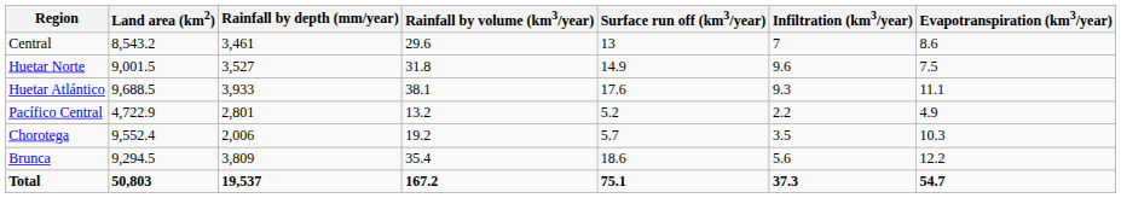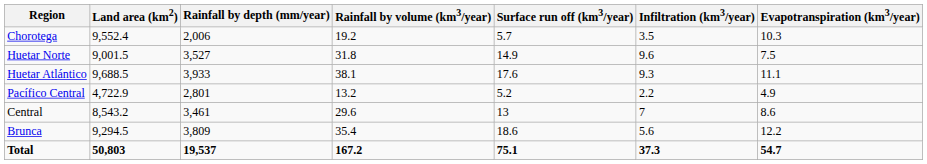 <table class="wikitable">
 <tr>
 <th>Region</th>
 <th>Land area (km<sup>2</sup>)</th>
 <th>Rainfall by depth (mm/year)</th>
 <th>Rainfall by volume (km<sup>3</sup>/year)</th>
 <th>Surface run off (km<sup>3</sup>/year)</th>
 <th>Infiltration (km<sup>3</sup>/year)</th>
 <th>Evapotranspiration (km<sup>3</sup>/year)</th>
 </tr>
 <tr>
-<td>Central</td>
-<td>8,543.2</td>
-<td>3,461</td>
-<td>29.6</td>
-<td>13</td>
-<td>7</td>
-<td>8.6</td>
+<td><a href='#'>Chorotega</a></td>
+<td>9,552.4</td>
+<td>2,006</td>
+<td>19.2</td>
+<td>5.7</td>
+<td>3.5</td>
+<td>10.3</td>
 </tr>
 <tr>
 <td><a href='#'>Huetar Norte</a></td>
 <td>9,001.5</td>
 <td>3,527</td>
 <td>31.8</td>
 <td>14.9</td>
 <td>9.6</td>
 <td>7.5</td>
 </tr>
 <tr>
 <td><a href='#'>Huetar Atlántico</a></td>
 <td>9,688.5</td>
 <td>3,933</td>
 <td>38.1</td>
 <td>17.6</td>
 <td>9.3</td>
 <td>11.1</td>
 </tr>
 <tr>
 <td><a href='#'>Pacífico Central</a></td>
 <td>4,722.9</td>
 <td>2,801</td>
 <td>13.2</td>
 <td>5.2</td>
 <td>2.2</td>
 <td>4.9</td>
 </tr>
 <tr>
-<td><a href='#'>Chorotega</a></td>
-<td>9,552.4</td>
-<td>2,006</td>
-<td>19.2</td>
-<td>5.7</td>
-<td>3.5</td>
-<td>10.3</td>
+<td>Central</td>
+<td>8,543.2</td>
+<td>3,461</td>
+<td>29.6</td>
+<td>13</td>
+<td>7</td>
+<td>8.6</td>
 </tr>
 <tr>
 <td><a href='#'>Brunca</a></td>
 <td>9,294.5</td>
 <td>3,809</td>
 <td>35.4</td>
 <td>18.6</td>
 <td>5.6</td>
 <td>12.2</td>
 </tr>
 <tr>
 <td><strong>Total</strong></td>
 <td><strong>50,803</strong></td>
 <td><strong>19,537</strong></td>
 <td><strong>167.2</strong></td>
 <td><strong>75.1</strong></td>
 <td><strong>37.3</strong></td>
 <td><strong>54.7</strong></td>
 </tr>
 </table>
